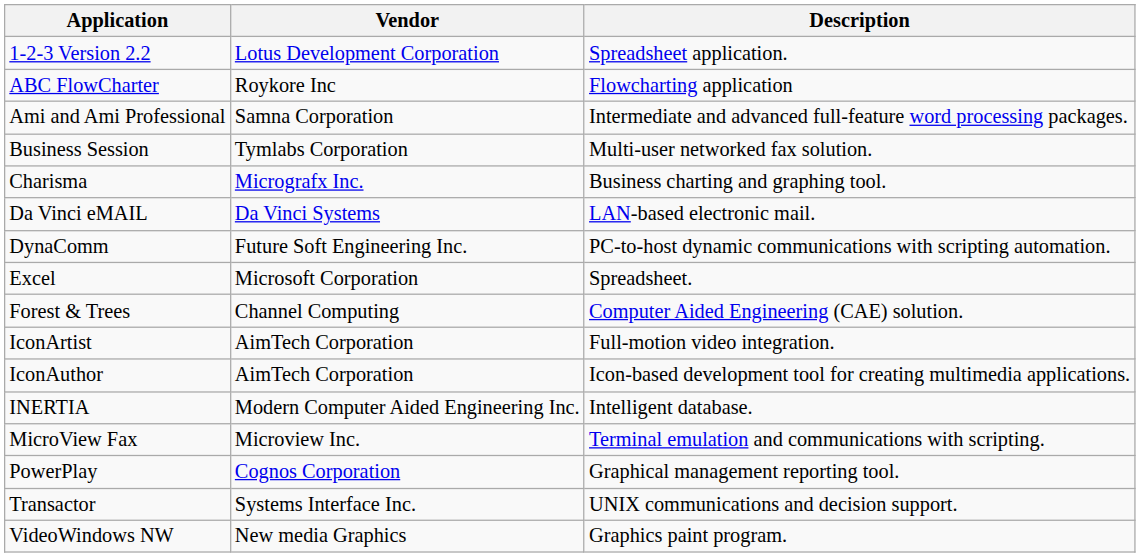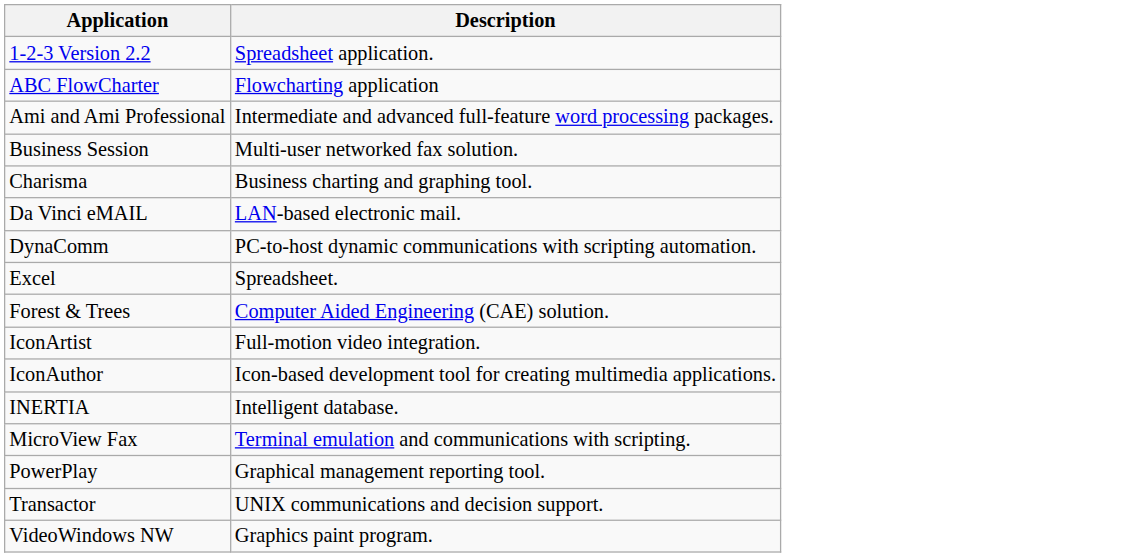 <table class="wikitable">
 <tr>
 <th>Application</th>
-<th>Vendor</th>
 <th>Description</th>
 </tr>
 <tr>
 <td><a href='#'>1-2-3 Version 2.2</a></td>
-<td><a href='#'>Lotus Development Corporation</a></td>
 <td><a href='#'>Spreadsheet</a> application.</td>
 </tr>
 <tr>
 <td><a href='#'>ABC FlowCharter</a></td>
-<td>Roykore Inc</td>
 <td><a href='#'>Flowcharting</a> application</td>
 </tr>
 <tr>
 <td>Ami and Ami Professional</td>
-<td>Samna Corporation</td>
 <td>Intermediate and advanced full-feature <a href='#'>word processing</a> packages.</td>
 </tr>
 <tr>
 <td>Business Session</td>
-<td>Tymlabs Corporation</td>
 <td>Multi-user networked fax solution.</td>
 </tr>
 <tr>
 <td>Charisma</td>
-<td><a href='#'>Micrografx Inc.</a></td>
 <td>Business charting and graphing tool.</td>
 </tr>
 <tr>
 <td>Da Vinci eMAIL</td>
-<td><a href='#'>Da Vinci Systems</a></td>
 <td><a href='#'>LAN</a>-based electronic mail.</td>
 </tr>
 <tr>
 <td>DynaComm</td>
-<td>Future Soft Engineering Inc.</td>
 <td>PC-to-host dynamic communications with scripting automation.</td>
 </tr>
 <tr>
 <td>Excel</td>
-<td>Microsoft Corporation</td>
 <td>Spreadsheet.</td>
 </tr>
 <tr>
 <td>Forest & Trees</td>
-<td>Channel Computing</td>
 <td><a href='#'>Computer Aided Engineering</a> (CAE) solution.</td>
 </tr>
 <tr>
 <td>IconArtist</td>
-<td>AimTech Corporation</td>
 <td>Full-motion video integration.</td>
 </tr>
 <tr>
 <td>IconAuthor</td>
-<td>AimTech Corporation</td>
 <td>Icon-based development tool for creating multimedia applications.</td>
 </tr>
 <tr>
 <td>INERTIA</td>
-<td>Modern Computer Aided Engineering Inc.</td>
 <td>Intelligent database.</td>
 </tr>
 <tr>
 <td>MicroView Fax</td>
-<td>Microview Inc.</td>
 <td><a href='#'>Terminal emulation</a> and communications with scripting.</td>
 </tr>
 <tr>
 <td>PowerPlay</td>
-<td><a href='#'>Cognos Corporation</a></td>
 <td>Graphical management reporting tool.</td>
 </tr>
 <tr>
 <td>Transactor</td>
-<td>Systems Interface Inc.</td>
 <td>UNIX communications and decision support.</td>
 </tr>
 <tr>
 <td>VideoWindows NW</td>
-<td>New media Graphics</td>
 <td>Graphics paint program.</td>
 </tr>
 </table>
